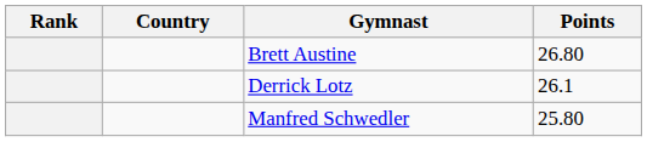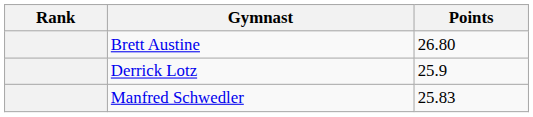 <table class="wikitable" width=500>
 <tr bgcolor="#efefef">
 <th>Rank</th>
-<th>Country</th>
 <th>Gymnast</th>
 <th>Points</th>
 </tr>
 <tr>
 <th></th>
-<td></td>
 <td><a href='#'>Brett Austine</a></td>
 <td>26.80</td>
 </tr>
 <tr>
 <th></th>
-<td></td>
 <td><a href='#'>Derrick Lotz</a></td>
-<td>26.1</td>
+<td>25.9</td>
 </tr>
 <tr>
 <th></th>
-<td></td>
 <td><a href='#'>Manfred Schwedler</a></td>
-<td>25.80</td>
+<td>25.83</td>
 </tr>
 </table>
